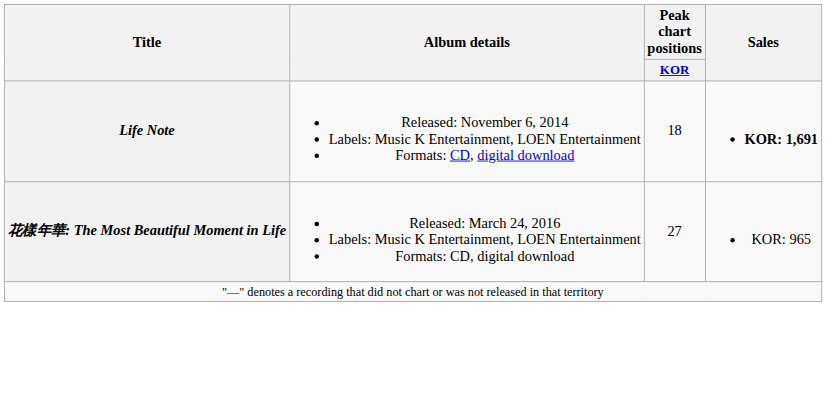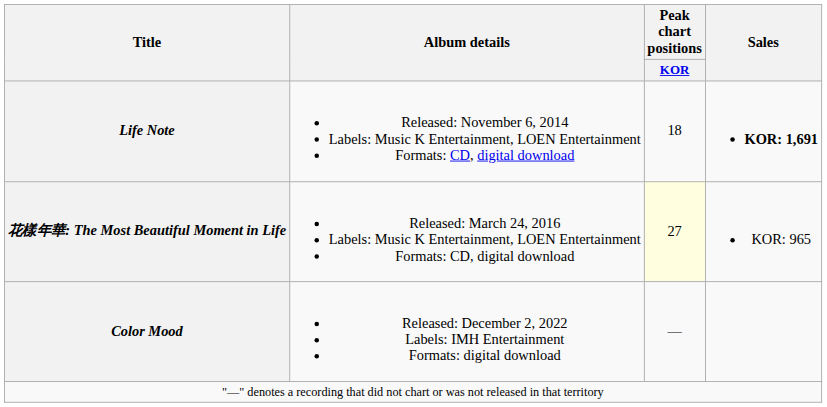 <table class="wikitable plainrowheaders" style="text-align:center;">
 <tr>
 <th scope="col" rowspan="2">Title</th>
 <th scope="col" rowspan="2">Album details</th>
 <th scope="col" colspan="1">Peak chart positions</th>
 <th scope="col" rowspan="2">Sales</th>
 </tr>
 <tr>
 <th scope="col" style="width:2.5em;font-size:90%;"><a href='#'>KOR</a><br></th>
 </tr>
 <tr>
 <th scope="row"><em>Life Note</em></th>
 <td><br><ul><li>Released: November 6, 2014</li><li>Labels: Music K Entertainment, LOEN Entertainment</li><li>Formats: <a href='#'>CD</a>, <a href='#'>digital download</a></li></ul></td>
 <td>18</td>
 <td><strong><br><ul><li>KOR: 1,691</li></ul></strong></td>
 </tr>
 <tr>
 <th scope="row"><em>花樣年華: The Most Beautiful Moment in Life</em></th>
 <td><br><ul><li>Released: March 24, 2016</li><li>Labels: Music K Entertainment, LOEN Entertainment</li><li>Formats: CD, digital download</li></ul></td>
-<td>27</td>
+<td style="background: lightyellow;">27</td>
 <td><br><ul><li>KOR: 965</li></ul></td>
+</tr>
+<tr>
+<th scope="row"><em>Color Mood</em></th>
+<td><br><ul><li>Released: December 2, 2022</li><li>Labels: IMH Entertainment</li><li>Formats: digital download</li></ul></td>
+<td>—</td>
+<td></td>
 </tr>
 <tr>
 <td colspan="4" style="font-size:85%">"—" denotes a recording that did not chart or was not released in that territory</td>
 </tr>
 </table>
